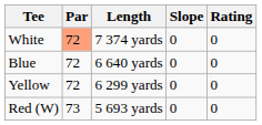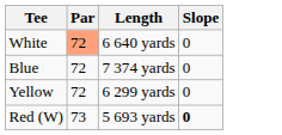 <table class="wikitable">
 <tr>
 <th>Tee</th>
 <th>Par</th>
 <th>Length</th>
 <th>Slope</th>
-<th>Rating</th>
 </tr>
 <tr>
 <td>White</td>
 <td style="background: lightsalmon;">72</td>
-<td>7 374 yards</td>
-<td>0</td>
+<td>6 640 yards</td>
 <td>0</td>
 </tr>
 <tr>
 <td>Blue</td>
 <td>72</td>
-<td>6 640 yards</td>
-<td>0</td>
+<td>7 374 yards</td>
 <td>0</td>
 </tr>
 <tr>
 <td>Yellow</td>
 <td>72</td>
 <td>6 299 yards</td>
 <td>0</td>
-<td>0</td>
 </tr>
 <tr>
 <td>Red (W)</td>
 <td>73</td>
 <td>5 693 yards</td>
-<td>0</td>
-<td>0</td>
+<td><strong>0</strong></td>
 </tr>
 </table>
